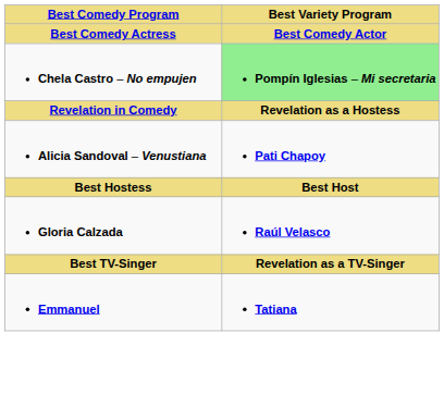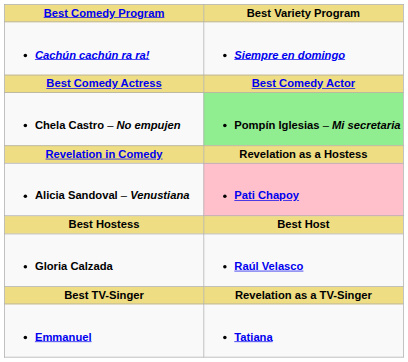 <table class="wikitable">
 <tr>
 <th style="background:#EEDD82; width:50%"><a href='#'>Best Comedy Program</a></th>
 <th style="background:#EEDD82; width:50%">Best Variety Program</th>
+</tr>
+<tr>
+<td valign="top"><br><ul><li><strong><em><a href='#'>Cachún cachún ra ra!</a></em></strong></li></ul></td>
+<td valign="top"><br><ul><li><strong><em><a href='#'>Siempre en domingo</a></em></strong></li></ul></td>
 </tr>
 <tr>
 <th style="background:#EEDD82; width:50%"><a href='#'>Best Comedy Actress</a></th>
 <th style="background:#EEDD82; width:50%"><a href='#'>Best Comedy Actor</a></th>
 </tr>
 <tr>
 <td valign="top"><br><ul><li><strong>Chela Castro</strong> – <strong><em>No empujen</em></strong></li></ul></td>
 <td valign="top" style="background: lightgreen;"><br><ul><li><strong>Pompín Iglesias</strong> – <strong><em>Mi secretaria</em></strong></li></ul></td>
 </tr>
 <tr>
 <th style="background:#EEDD82; width:50%"><a href='#'>Revelation in Comedy</a></th>
 <th style="background:#EEDD82; width:50%">Revelation as a Hostess</th>
 </tr>
 <tr>
 <td valign="top"><br><ul><li><strong>Alicia Sandoval</strong> – <strong><em>Venustiana</em></strong></li></ul></td>
-<td valign="top"><br><ul><li><strong><a href='#'>Pati Chapoy</a></strong></li></ul></td>
+<td valign="top" style="background: pink;"><br><ul><li><strong><a href='#'>Pati Chapoy</a></strong></li></ul></td>
 </tr>
 <tr>
 <th style="background:#EEDD82; width:50%">Best Hostess</th>
 <th style="background:#EEDD82; width:50%">Best Host</th>
 </tr>
 <tr>
 <td valign="top"><br><ul><li><strong>Gloria Calzada</strong></li></ul></td>
 <td valign="top"><br><ul><li><strong><a href='#'>Raúl Velasco</a></strong></li></ul></td>
 </tr>
 <tr>
 <th style="background:#EEDD82; width:50%">Best TV-Singer</th>
 <th style="background:#EEDD82; width:50%">Revelation as a TV-Singer</th>
 </tr>
 <tr>
 <td valign="top"><br><ul><li><strong><a href='#'>Emmanuel</a></strong></li></ul></td>
 <td valign="top"><br><ul><li><strong><a href='#'>Tatiana</a></strong></li></ul></td>
 </tr>
 </table>
